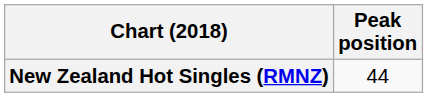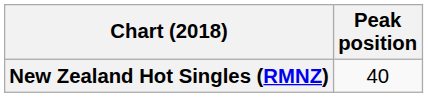 <table class="wikitable plainrowheaders" style="text-align:center">
 <tr>
 <th scope="col">Chart (2018)</th>
 <th scope="col">Peak<br>position</th>
 </tr>
 <tr>
 <th scope="row">New Zealand Hot Singles (<a href='#'>RMNZ</a>)</th>
-<td>44</td>
+<td>40</td>
 </tr>
 </table>
